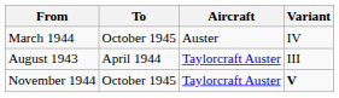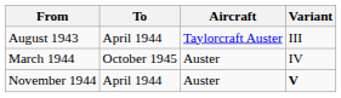 <table class="wikitable">
 <tr>
 <th>From</th>
 <th>To</th>
 <th>Aircraft</th>
 <th>Variant</th>
 </tr>
 <tr>
+<td>August 1943</td>
+<td>April 1944</td>
+<td><a href='#'>Taylorcraft Auster</a></td>
+<td>III</td>
+</tr>
+<tr>
 <td>March 1944</td>
 <td>October 1945</td>
 <td>Auster</td>
 <td>IV</td>
 </tr>
 <tr>
-<td>August 1943</td>
+<td>November 1944</td>
 <td>April 1944</td>
-<td><a href='#'>Taylorcraft Auster</a></td>
-<td>III</td>
-</tr>
-<tr>
-<td>November 1944</td>
-<td>October 1945</td>
-<td><a href='#'>Taylorcraft Auster</a></td>
+<td>Auster</td>
 <td><strong>V</strong></td>
 </tr>
 </table>
